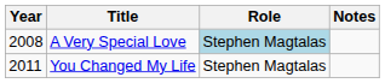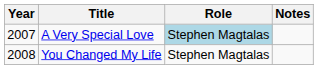 <table class="wikitable sortable">
 <tr>
 <th>Year</th>
 <th>Title</th>
 <th>Role</th>
 <th class="unsortable">Notes</th>
 </tr>
 <tr>
-<td>2008</td>
+<td>2007</td>
 <td><a href='#'>A Very Special Love</a></td>
 <td style="background: lightblue;">Stephen Magtalas</td>
 <td></td>
 </tr>
 <tr>
-<td>2011</td>
+<td>2008</td>
 <td><a href='#'>You Changed My Life</a></td>
 <td>Stephen Magtalas</td>
 <td></td>
 </tr>
 </table>
